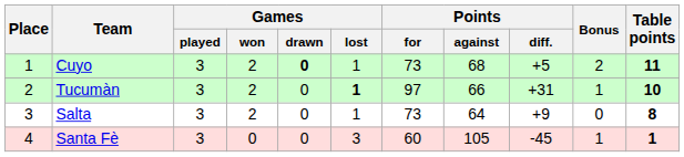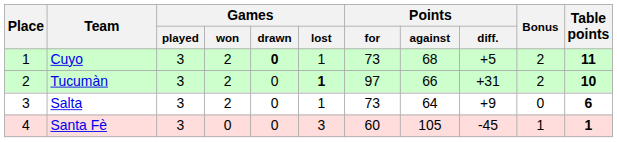 <table class="wikitable" width=700>
 <tr>
 <th rowspan=2 width="7%">Place</th>
 <th rowspan=2 width="19%">Team</th>
 <th colspan=4 width="30%">Games</th>
 <th colspan=3 width="26%">Points</th>
 <th rowspan=2 width="8%"><small> Bonus </small></th>
 <th rowspan=2 width="10%">Table<br>points</th>
 </tr>
 <tr>
 <th width="8%"><small>played </small></th>
 <th width="8%"><small>won </small></th>
 <th width="8%"><small>drawn </small></th>
 <th width="8%"><small>lost </small></th>
 <th width="10%"><small>for </small></th>
 <th width="10%"><small>against </small></th>
 <th width="10%"><small>diff.</small></th>
 </tr>
 <tr align=center style="background: #ccffcc;">
 <td>1</td>
 <td align=left><a href='#'>Cuyo</a></td>
 <td>3</td>
 <td>2</td>
 <td><strong>0</strong></td>
 <td>1</td>
 <td>73</td>
 <td>68</td>
 <td>+5</td>
 <td>2</td>
 <td><strong>11</strong></td>
 </tr>
 <tr align=center style="background: #ccffcc;">
 <td>2</td>
 <td align=left><a href='#'>Tucumàn</a></td>
 <td>3</td>
 <td>2</td>
 <td>0</td>
 <td><strong>1</strong></td>
 <td>97</td>
 <td>66</td>
 <td>+31</td>
-<td>1</td>
+<td>2</td>
 <td><strong>10</strong></td>
 </tr>
 <tr align=center style="background: #ffffff;">
 <td>3</td>
 <td align=left><a href='#'>Salta</a></td>
 <td>3</td>
 <td>2</td>
 <td>0</td>
 <td>1</td>
 <td>73</td>
 <td>64</td>
 <td>+9</td>
 <td>0</td>
-<td><strong>8</strong></td>
+<td><strong>6</strong></td>
 </tr>
 <tr align=center style="background: #ffdddd;">
 <td>4</td>
 <td align=left><a href='#'>Santa Fè</a></td>
 <td>3</td>
 <td>0</td>
 <td>0</td>
 <td>3</td>
 <td>60</td>
 <td>105</td>
 <td>-45</td>
 <td>1</td>
 <td><strong>1</strong></td>
 </tr>
 </table>
